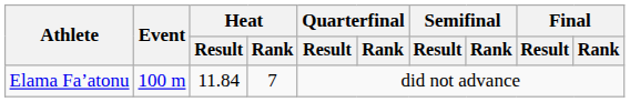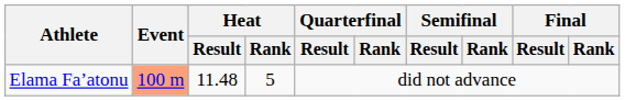 <table class="wikitable" style="font-size:90%">
 <tr>
 <th rowspan="2">Athlete</th>
 <th rowspan="2">Event</th>
 <th colspan="2">Heat</th>
 <th colspan="2">Quarterfinal</th>
 <th colspan="2">Semifinal</th>
 <th colspan="2">Final</th>
 </tr>
 <tr style="font-size:95%">
 <th>Result</th>
 <th>Rank</th>
 <th>Result</th>
 <th>Rank</th>
 <th>Result</th>
 <th>Rank</th>
 <th>Result</th>
 <th>Rank</th>
 </tr>
 <tr align=center>
 <td align=left><a href='#'>Elama Fa’atonu</a></td>
-<td align=left><a href='#'>100 m</a></td>
-<td>11.84</td>
-<td>7</td>
+<td align=left style="background: lightsalmon;"><a href='#'>100 m</a></td>
+<td>11.48</td>
+<td>5</td>
 <td colspan=6>did not advance</td>
 </tr>
 </table>
